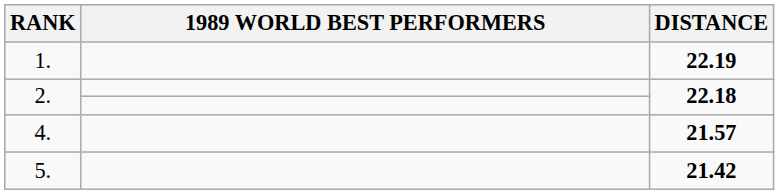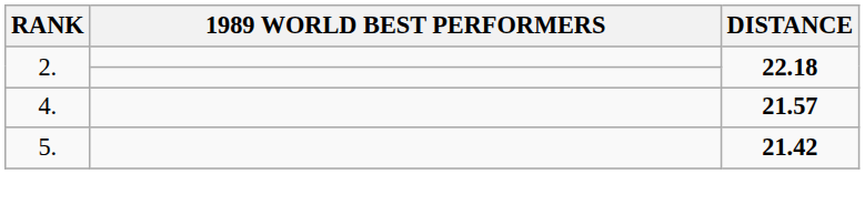 <table class="wikitable" style="border-collapse: collapse; font-size: 90%;">
 <tr>
 <th>RANK</th>
 <th align="center" style="width: 25em">1989 WORLD BEST PERFORMERS</th>
 <th align="center" style="width: 5em">DISTANCE</th>
-</tr>
-<tr>
-<td align="center">1.</td>
-<td></td>
-<td align="center"><strong>22.19</strong></td>
 </tr>
 <tr>
 <td rowspan=2 align="center">2.</td>
 <td></td>
 <td rowspan=2 align="center"><strong>22.18</strong></td>
 </tr>
 <tr>
 <td></td>
 </tr>
 <tr>
 <td align="center">4.</td>
 <td></td>
 <td align="center"><strong>21.57</strong></td>
 </tr>
 <tr>
 <td align="center">5.</td>
 <td></td>
 <td align="center"><strong>21.42</strong></td>
 </tr>
 </table>
